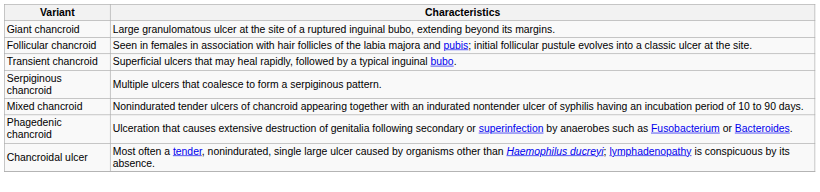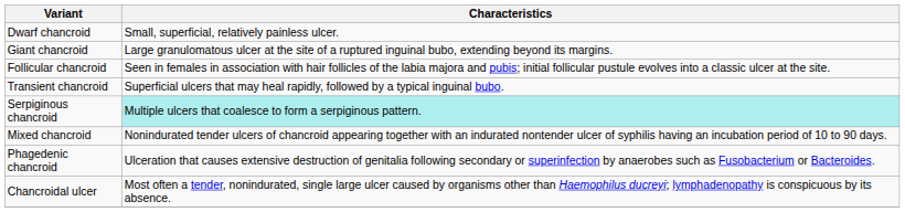 <table class="wikitable sortable sorted">
 <tr>
 <th>Variant</th>
 <th>Characteristics</th>
+</tr>
+<tr>
+<td>Dwarf chancroid</td>
+<td>Small, superficial, relatively painless ulcer.</td>
 </tr>
 <tr>
 <td>Giant chancroid</td>
 <td>Large granulomatous ulcer at the site of a ruptured inguinal bubo, extending beyond its margins.</td>
 </tr>
 <tr>
 <td>Follicular chancroid</td>
 <td>Seen in females in association with hair follicles of the labia majora and <a href='#'>pubis</a>; initial follicular pustule evolves into a classic ulcer at the site.</td>
 </tr>
 <tr>
 <td>Transient chancroid</td>
 <td>Superficial ulcers that may heal rapidly, followed by a typical inguinal <a href='#'>bubo</a>.</td>
 </tr>
 <tr>
 <td>Serpiginous chancroid</td>
-<td>Multiple ulcers that coalesce to form a serpiginous pattern.</td>
+<td style="background: paleturquoise;">Multiple ulcers that coalesce to form a serpiginous pattern.</td>
 </tr>
 <tr>
 <td>Mixed chancroid</td>
 <td>Nonindurated tender ulcers of chancroid appearing together with an indurated nontender ulcer of syphilis having an incubation period of 10 to 90 days.</td>
 </tr>
 <tr>
 <td>Phagedenic chancroid</td>
 <td>Ulceration that causes extensive destruction of genitalia following secondary or <a href='#'>superinfection</a> by anaerobes such as <a href='#'>Fusobacterium</a> or <a href='#'>Bacteroides</a>.</td>
 </tr>
 <tr>
 <td>Chancroidal ulcer</td>
 <td>Most often a <a href='#'>tender</a>, nonindurated, single large ulcer caused by organisms other than <em><a href='#'>Haemophilus ducreyi</a></em>; <a href='#'>lymphadenopathy</a> is conspicuous by its absence.</td>
 </tr>
 <tr>
 </tr>
 </table>
